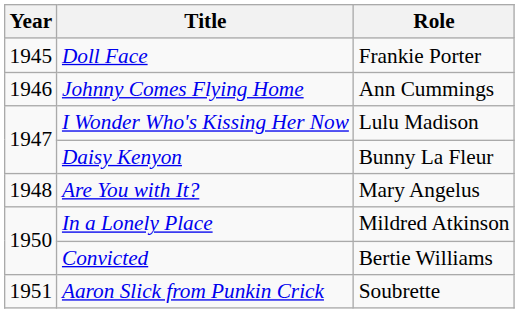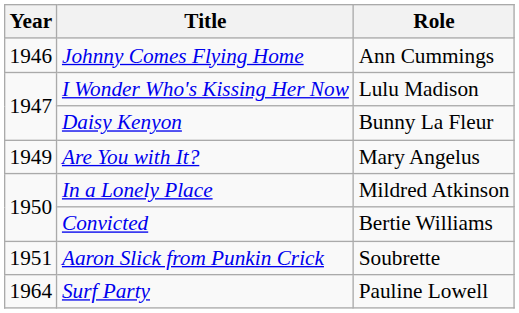 <table class="wikitable">
 <tr>
 <th>Year</th>
 <th>Title</th>
 <th>Role</th>
-</tr>
-<tr>
-<td>1945</td>
-<td><em><a href='#'>Doll Face</a></em></td>
-<td>Frankie Porter</td>
 </tr>
 <tr>
 <td>1946</td>
 <td><em><a href='#'>Johnny Comes Flying Home</a></em></td>
 <td>Ann Cummings</td>
 </tr>
 <tr>
 <td rowspan=2>1947</td>
 <td><em><a href='#'>I Wonder Who's Kissing Her Now</a></em></td>
 <td>Lulu Madison</td>
 </tr>
 <tr>
 <td><em><a href='#'>Daisy Kenyon</a></em></td>
 <td>Bunny La Fleur</td>
 </tr>
 <tr>
-<td>1948</td>
+<td>1949</td>
 <td><em><a href='#'>Are You with It?</a></em></td>
 <td>Mary Angelus</td>
 </tr>
 <tr>
 <td rowspan=2>1950</td>
 <td><em><a href='#'>In a Lonely Place</a></em></td>
 <td>Mildred Atkinson</td>
 </tr>
 <tr>
 <td><em><a href='#'>Convicted</a></em></td>
 <td>Bertie Williams</td>
 </tr>
 <tr>
 <td>1951</td>
 <td><em><a href='#'>Aaron Slick from Punkin Crick</a></em></td>
 <td>Soubrette</td>
 </tr>
+<tr>
+<td>1964</td>
+<td><em><a href='#'>Surf Party</a></em></td>
+<td>Pauline Lowell</td>
+</tr>
 </table>
